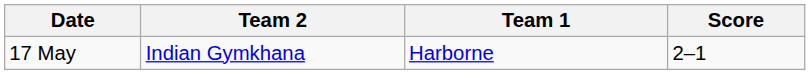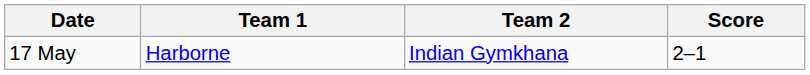 <table class="wikitable" style="font-size: 100%">
 <tr>
 <th width=100>Date</th>
+<th width=200>Team 1</th>
 <th width=200>Team 2</th>
-<th width=200>Team 1</th>
 <th width=100>Score</th>
 </tr>
 <tr>
 <td>17 May</td>
+<td><a href='#'>Harborne</a></td>
 <td><a href='#'>Indian Gymkhana</a></td>
-<td><a href='#'>Harborne</a></td>
 <td>2–1</td>
 </tr>
 </table>
